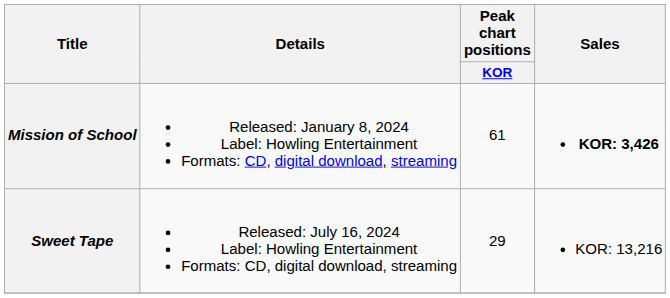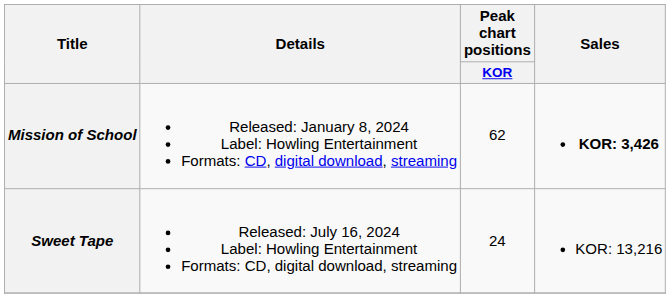 <table class="wikitable plainrowheaders" style="text-align:center">
 <tr>
 <th scope="col" rowspan="2">Title</th>
 <th scope="col" rowspan="2">Details</th>
 <th scope="col">Peak chart<br>positions</th>
 <th scope="col" rowspan="2">Sales</th>
 </tr>
 <tr>
 <th scope="col" style="font-size:90%; width:2.5em"><a href='#'>KOR</a><br></th>
 </tr>
 <tr>
 <th scope="row"><em>Mission of School</em></th>
 <td><br><ul><li>Released: January 8, 2024</li><li>Label: Howling Entertainment</li><li>Formats: <a href='#'>CD</a>, <a href='#'>digital download</a>, <a href='#'>streaming</a></li></ul></td>
-<td>61</td>
+<td>62</td>
 <td><strong><br><ul><li>KOR: 3,426</li></ul></strong></td>
 </tr>
 <tr>
 <th scope="row"><em>Sweet Tape</em></th>
 <td><br><ul><li>Released: July 16, 2024</li><li>Label: Howling Entertainment</li><li>Formats: CD, digital download, streaming</li></ul></td>
-<td>29</td>
+<td>24</td>
 <td><br><ul><li>KOR: 13,216</li></ul></td>
 </tr>
 <tr>
 </tr>
 </table>
